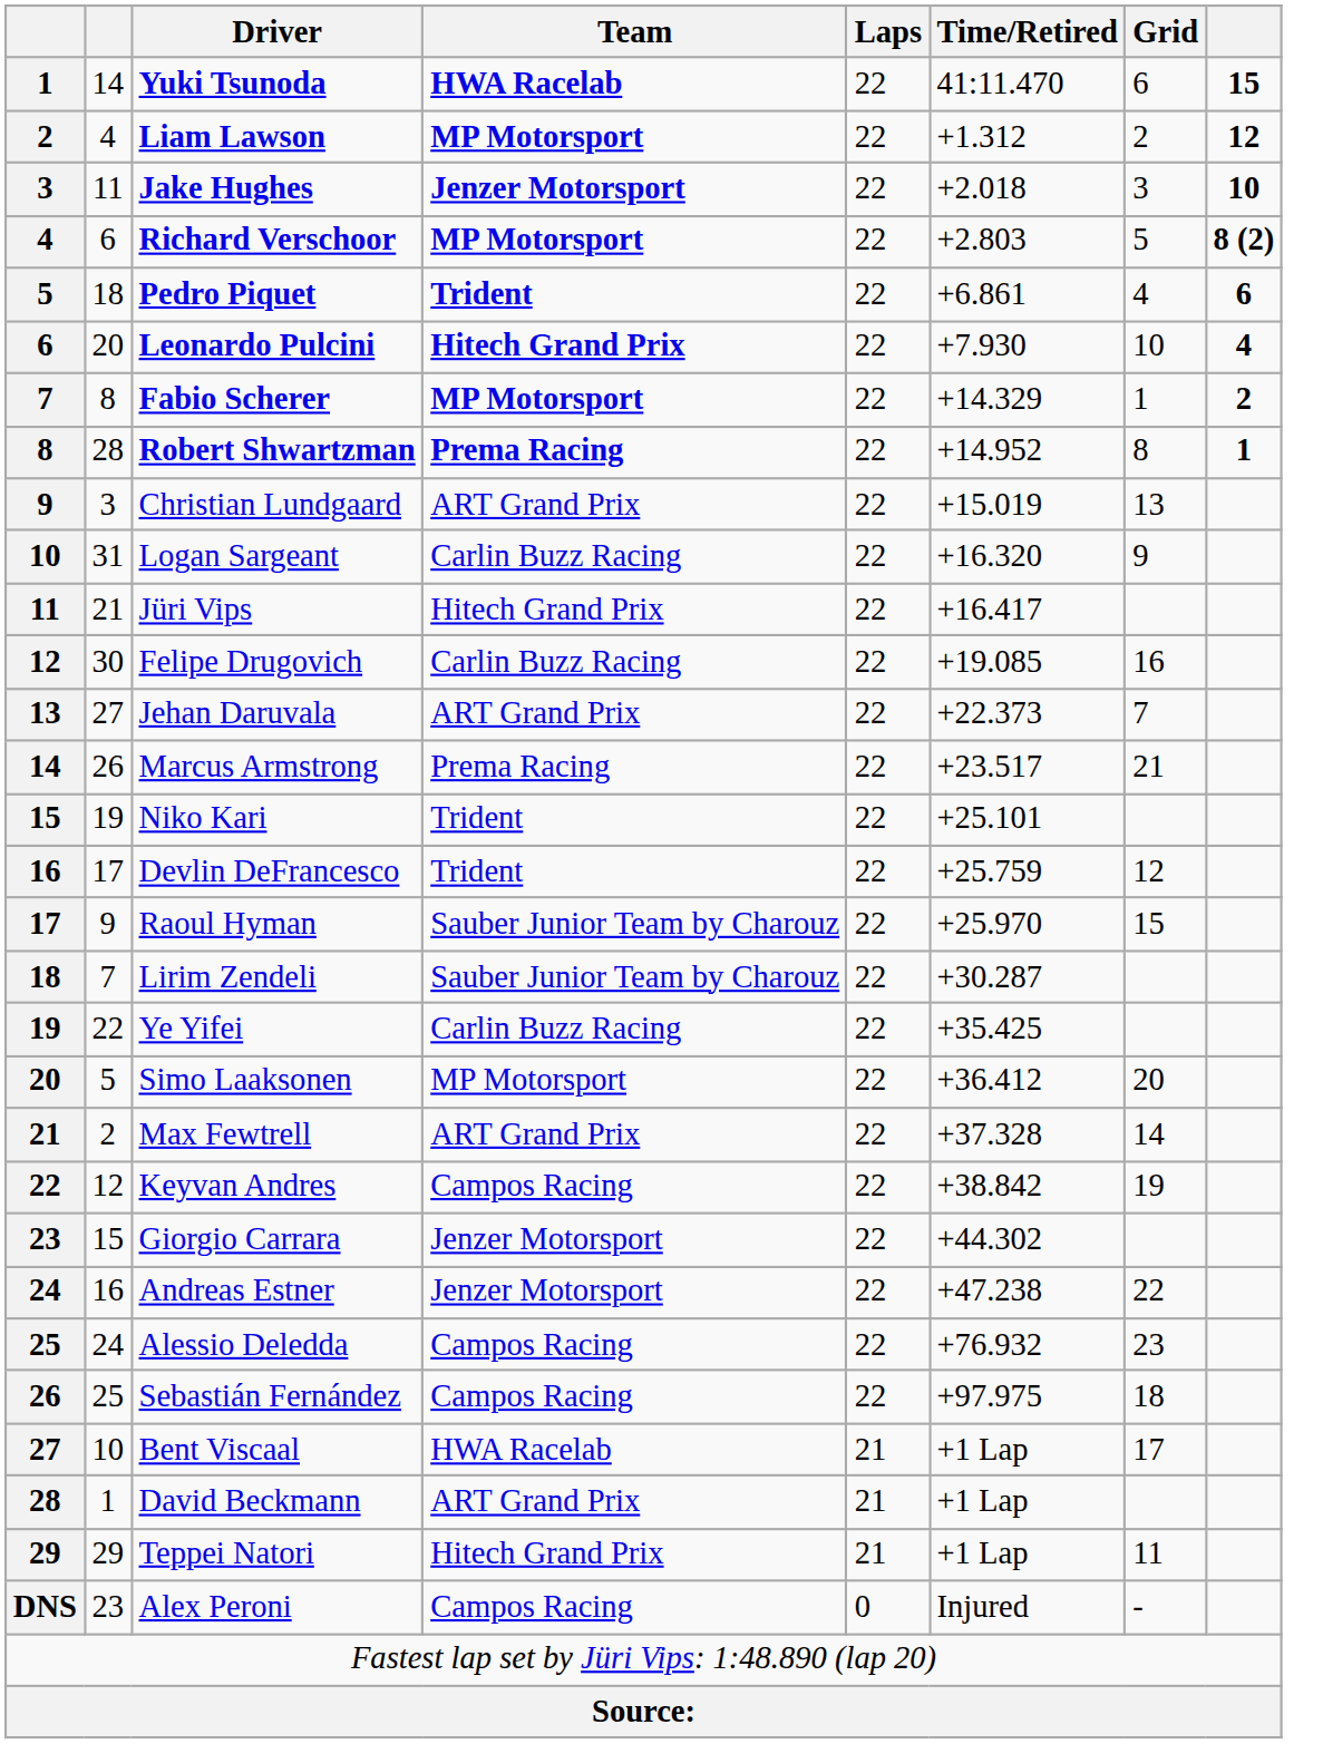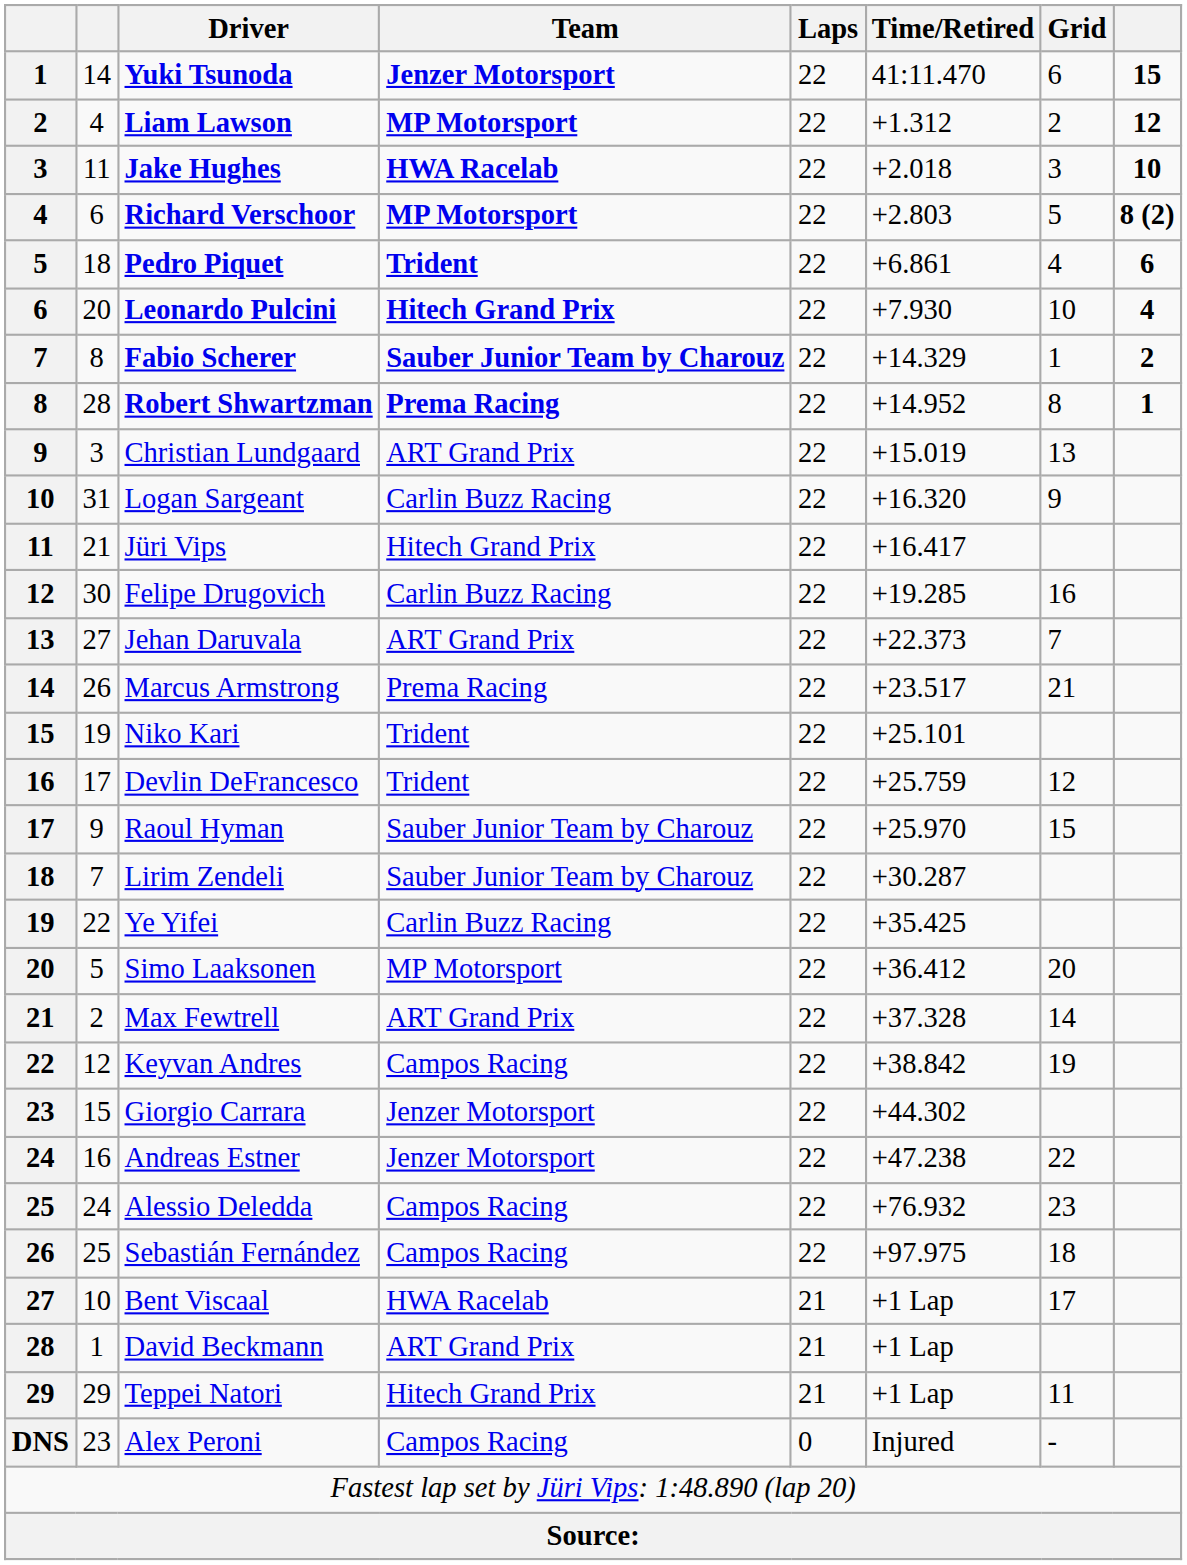 <table class="wikitable" style="font-size:85%">
 <tr>
 <th></th>
 <th></th>
 <th>Driver</th>
 <th>Team</th>
 <th>Laps</th>
 <th>Time/Retired</th>
 <th>Grid</th>
 <th></th>
 </tr>
 <tr>
 <th>1</th>
 <td align="center">14</td>
 <td><strong> <a href='#'>Yuki Tsunoda</a></strong></td>
-<td><a href='#'><strong>HWA Racelab</strong></a></td>
+<td><strong><a href='#'>Jenzer Motorsport</a></strong></td>
 <td>22</td>
 <td>41:11.470</td>
 <td>6</td>
 <td align="center"><strong>15</strong></td>
 </tr>
 <tr>
 <th>2</th>
 <td align="center">4</td>
 <td><strong> <a href='#'>Liam Lawson</a></strong></td>
 <td><strong><a href='#'>MP Motorsport</a></strong></td>
 <td>22</td>
 <td>+1.312</td>
 <td>2</td>
 <td align="center"><strong>12</strong></td>
 </tr>
 <tr>
 <th>3</th>
 <td align="center">11</td>
 <td><strong> <a href='#'>Jake Hughes</a></strong></td>
-<td><strong><a href='#'>Jenzer Motorsport</a></strong></td>
+<td><a href='#'><strong>HWA Racelab</strong></a></td>
 <td>22</td>
 <td>+2.018</td>
 <td>3</td>
 <td align="center"><strong>10</strong></td>
 </tr>
 <tr>
 <th>4</th>
 <td align="center">6</td>
 <td><strong> <a href='#'>Richard Verschoor</a></strong></td>
 <td><strong><a href='#'>MP Motorsport</a></strong></td>
 <td>22</td>
 <td>+2.803</td>
 <td>5</td>
 <td align="center"><strong>8 (2)</strong></td>
 </tr>
 <tr>
 <th>5</th>
 <td align="center">18</td>
 <td><strong> <a href='#'>Pedro Piquet</a></strong></td>
 <td><a href='#'><strong>Trident</strong></a></td>
 <td>22</td>
 <td>+6.861</td>
 <td>4</td>
 <td align="center"><strong>6</strong></td>
 </tr>
 <tr>
 <th>6</th>
 <td align="center">20</td>
 <td><strong> <a href='#'>Leonardo Pulcini</a></strong></td>
 <td><strong><a href='#'>Hitech Grand Prix</a></strong></td>
 <td>22</td>
 <td>+7.930</td>
 <td>10</td>
 <td align="center"><strong>4</strong></td>
 </tr>
 <tr>
 <th>7</th>
 <td align="center">8</td>
 <td><strong> <a href='#'>Fabio Scherer</a></strong></td>
-<td><strong><a href='#'>MP Motorsport</a></strong></td>
+<td><a href='#'><strong>Sauber Junior Team by Charouz</strong></a></td>
 <td>22</td>
 <td>+14.329</td>
 <td>1</td>
 <td align="center"><strong>2</strong></td>
 </tr>
 <tr>
 <th>8</th>
 <td align="center">28</td>
 <td><strong> <a href='#'>Robert Shwartzman</a></strong></td>
 <td><a href='#'><strong>Prema Racing</strong></a></td>
 <td>22</td>
 <td>+14.952</td>
 <td>8</td>
 <td align="center"><strong>1</strong></td>
 </tr>
 <tr>
 <th>9</th>
 <td align="center">3</td>
 <td> <a href='#'>Christian Lundgaard</a></td>
 <td><a href='#'>ART Grand Prix</a></td>
 <td>22</td>
 <td>+15.019</td>
 <td>13</td>
 <td align="center"></td>
 </tr>
 <tr>
 <th>10</th>
 <td align="center">31</td>
 <td> <a href='#'>Logan Sargeant</a></td>
 <td><a href='#'>Carlin Buzz Racing</a></td>
 <td>22</td>
 <td>+16.320</td>
 <td>9</td>
 <td align="center"></td>
 </tr>
 <tr>
 <th>11</th>
 <td align="center">21</td>
 <td> <a href='#'>Jüri Vips</a></td>
 <td><a href='#'>Hitech Grand Prix</a></td>
 <td>22</td>
 <td>+16.417</td>
 <td></td>
 <td align="center"></td>
 </tr>
 <tr>
 <th>12</th>
 <td align="center">30</td>
 <td> <a href='#'>Felipe Drugovich</a></td>
 <td><a href='#'>Carlin Buzz Racing</a></td>
 <td>22</td>
-<td>+19.085</td>
+<td>+19.285</td>
 <td>16</td>
 <td align="center"></td>
 </tr>
 <tr>
 <th>13</th>
 <td align="center">27</td>
 <td> <a href='#'>Jehan Daruvala</a></td>
 <td><a href='#'>ART Grand Prix</a></td>
 <td>22</td>
 <td>+22.373</td>
 <td>7</td>
 <td align="center"></td>
 </tr>
 <tr>
 <th>14</th>
 <td align="center">26</td>
 <td> <a href='#'>Marcus Armstrong</a></td>
 <td><a href='#'>Prema Racing</a></td>
 <td>22</td>
 <td>+23.517</td>
 <td>21</td>
 <td align="center"></td>
 </tr>
 <tr>
 <th>15</th>
 <td align="center">19</td>
 <td> <a href='#'>Niko Kari</a></td>
 <td><a href='#'>Trident</a></td>
 <td>22</td>
 <td>+25.101</td>
 <td></td>
 <td align="center"></td>
 </tr>
 <tr>
 <th>16</th>
 <td align="center">17</td>
 <td> <a href='#'>Devlin DeFrancesco</a></td>
 <td><a href='#'>Trident</a></td>
 <td>22</td>
 <td>+25.759</td>
 <td>12</td>
 <td align="center"></td>
 </tr>
 <tr>
 <th>17</th>
 <td align="center">9</td>
 <td> <a href='#'>Raoul Hyman</a></td>
 <td><a href='#'>Sauber Junior Team by Charouz</a></td>
 <td>22</td>
 <td>+25.970</td>
 <td>15</td>
 <td align="center"></td>
 </tr>
 <tr>
 <th>18</th>
 <td align="center">7</td>
 <td> <a href='#'>Lirim Zendeli</a></td>
 <td><a href='#'>Sauber Junior Team by Charouz</a></td>
 <td>22</td>
 <td>+30.287</td>
 <td></td>
 <td align="center"></td>
 </tr>
 <tr>
 <th>19</th>
 <td align="center">22</td>
 <td> <a href='#'>Ye Yifei</a></td>
 <td><a href='#'>Carlin Buzz Racing</a></td>
 <td>22</td>
 <td>+35.425</td>
 <td></td>
 <td align="center"></td>
 </tr>
 <tr>
 <th>20</th>
 <td align="center">5</td>
 <td> <a href='#'>Simo Laaksonen</a></td>
 <td><a href='#'>MP Motorsport</a></td>
 <td>22</td>
 <td>+36.412</td>
 <td>20</td>
 <td align="center"></td>
 </tr>
 <tr>
 <th>21</th>
 <td align="center">2</td>
 <td> <a href='#'>Max Fewtrell</a></td>
 <td><a href='#'>ART Grand Prix</a></td>
 <td>22</td>
 <td>+37.328</td>
 <td>14</td>
 <td align="center"></td>
 </tr>
 <tr>
 <th>22</th>
 <td align="center">12</td>
 <td> <a href='#'>Keyvan Andres</a></td>
 <td><a href='#'>Campos Racing</a></td>
 <td>22</td>
 <td>+38.842</td>
 <td>19</td>
 <td align="center"></td>
 </tr>
 <tr>
 <th>23</th>
 <td align="center">15</td>
 <td> <a href='#'>Giorgio Carrara</a></td>
 <td><a href='#'>Jenzer Motorsport</a></td>
 <td>22</td>
 <td>+44.302</td>
 <td></td>
 <td align="center"></td>
 </tr>
 <tr>
 <th>24</th>
 <td align="center">16</td>
 <td> <a href='#'>Andreas Estner</a></td>
 <td><a href='#'>Jenzer Motorsport</a></td>
 <td>22</td>
 <td>+47.238</td>
 <td>22</td>
 <td align="center"></td>
 </tr>
 <tr>
 <th>25</th>
 <td align="center">24</td>
 <td> <a href='#'>Alessio Deledda</a></td>
 <td><a href='#'>Campos Racing</a></td>
 <td>22</td>
 <td>+76.932</td>
 <td>23</td>
 <td align="center"></td>
 </tr>
 <tr>
 <th>26</th>
 <td align="center">25</td>
 <td> <a href='#'>Sebastián Fernández</a></td>
 <td><a href='#'>Campos Racing</a></td>
 <td>22</td>
 <td>+97.975</td>
 <td>18</td>
 <td align="center"></td>
 </tr>
 <tr>
 <th>27</th>
 <td align="center">10</td>
 <td> <a href='#'>Bent Viscaal</a></td>
 <td><a href='#'>HWA Racelab</a></td>
 <td>21</td>
 <td>+1 Lap</td>
 <td>17</td>
 <td align="center"></td>
 </tr>
 <tr>
 <th>28</th>
 <td align="center">1</td>
 <td> <a href='#'>David Beckmann</a></td>
 <td><a href='#'>ART Grand Prix</a></td>
 <td>21</td>
 <td>+1 Lap</td>
 <td></td>
 <td align="center"></td>
 </tr>
 <tr>
 <th>29</th>
 <td align="center">29</td>
 <td> <a href='#'>Teppei Natori</a></td>
 <td><a href='#'>Hitech Grand Prix</a></td>
 <td>21</td>
 <td>+1 Lap</td>
 <td>11</td>
 <td align="center"></td>
 </tr>
 <tr>
 <th>DNS</th>
 <td align="center">23</td>
 <td> <a href='#'>Alex Peroni</a></td>
 <td><a href='#'>Campos Racing</a></td>
 <td>0</td>
 <td>Injured</td>
 <td>-</td>
 <td align="center"></td>
 </tr>
 <tr>
 <td colspan="8" align="center"><em>Fastest lap set by <a href='#'>Jüri Vips</a>: 1:48.890 (lap 20)</em></td>
 </tr>
 <tr>
 <th colspan="8">Source:</th>
 </tr>
 </table>
